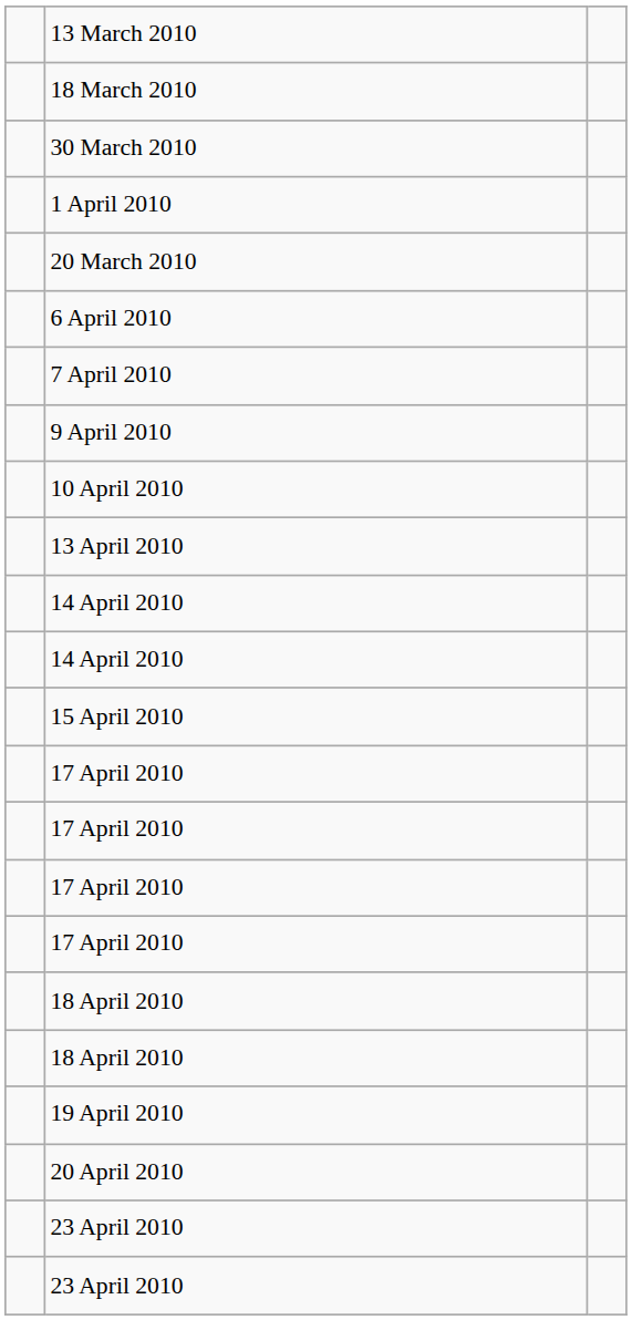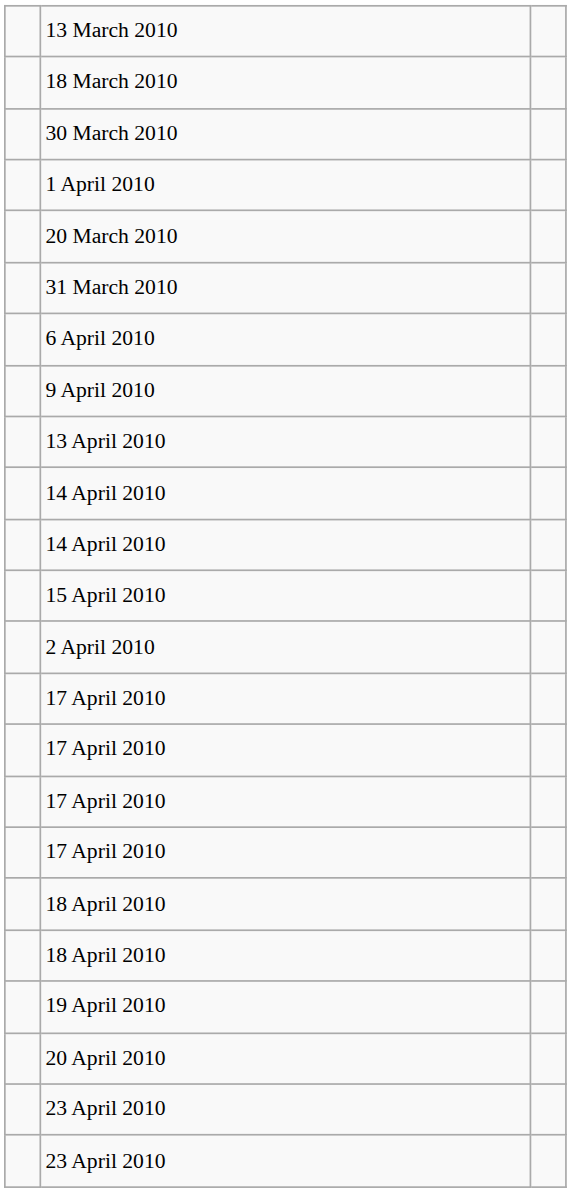 <table class="wikitable" style="font-size: 80%; float: left; width: 26em; margin-right: 1em; height: 700px">
 <tr>
 <td></td>
 <td>13 March 2010</td>
 <td></td>
 </tr>
 <tr>
 <td></td>
 <td>18 March 2010</td>
 <td></td>
 </tr>
 <tr>
 <td></td>
 <td>30 March 2010</td>
 <td></td>
 </tr>
 <tr>
 <td></td>
 <td>1 April 2010</td>
 <td></td>
 </tr>
 <tr>
 <td></td>
 <td>20 March 2010</td>
 <td></td>
 </tr>
 <tr>
 <td></td>
+<td>31 March 2010</td>
+<td></td>
+</tr>
+<tr>
+<td></td>
 <td>6 April 2010</td>
 <td></td>
 </tr>
 <tr>
 <td></td>
-<td>7 April 2010</td>
-<td></td>
-</tr>
-<tr>
-<td></td>
 <td>9 April 2010</td>
-<td></td>
-</tr>
-<tr>
-<td></td>
-<td>10 April 2010</td>
 <td></td>
 </tr>
 <tr>
 <td></td>
 <td>13 April 2010</td>
 <td></td>
 </tr>
 <tr>
 <td></td>
 <td>14 April 2010</td>
 <td></td>
 </tr>
 <tr>
 <td></td>
 <td>14 April 2010</td>
 <td></td>
 </tr>
 <tr>
 <td></td>
 <td>15 April 2010</td>
+<td></td>
+</tr>
+<tr>
+<td></td>
+<td>2 April 2010</td>
 <td></td>
 </tr>
 <tr>
 <td></td>
 <td>17 April 2010</td>
 <td></td>
 </tr>
 <tr>
 <td></td>
 <td>17 April 2010</td>
 <td></td>
 </tr>
 <tr>
 <td></td>
 <td>17 April 2010</td>
 <td></td>
 </tr>
 <tr>
 <td></td>
 <td>17 April 2010</td>
 <td></td>
 </tr>
 <tr>
 <td></td>
 <td>18 April 2010</td>
 <td></td>
 </tr>
 <tr>
 <td></td>
 <td>18 April 2010</td>
 <td></td>
 </tr>
 <tr>
 <td></td>
 <td>19 April 2010</td>
 <td></td>
 </tr>
 <tr>
 <td></td>
 <td>20 April 2010</td>
 <td></td>
 </tr>
 <tr>
 <td></td>
 <td>23 April 2010</td>
 <td></td>
 </tr>
 <tr>
 <td></td>
 <td>23 April 2010</td>
 <td></td>
 </tr>
 </table>
